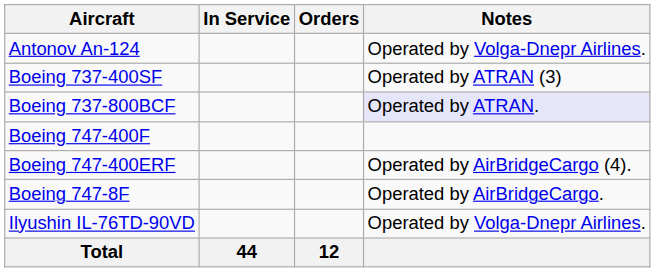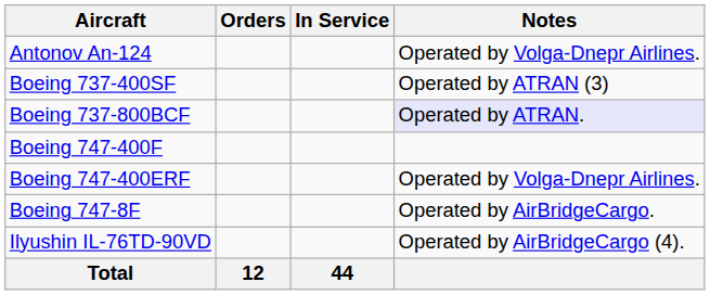 <table class="wikitable" style="margin-left: auto; margin-right: auto; border: none;">
 <tr>
 <th>Aircraft</th>
+<th>Orders</th>
 <th>In Service</th>
-<th>Orders</th>
 <th>Notes</th>
 </tr>
 <tr>
 <td><a href='#'>Antonov An-124</a></td>
 <td></td>
 <td></td>
 <td>Operated by <a href='#'>Volga-Dnepr Airlines</a>.</td>
 </tr>
 <tr>
 <td><a href='#'>Boeing 737-400SF</a></td>
 <td></td>
 <td></td>
 <td>Operated by <a href='#'>ATRAN</a> (3)</td>
 </tr>
 <tr>
 <td><a href='#'>Boeing 737-800BCF</a></td>
 <td></td>
 <td></td>
 <td style="background: lavender;">Operated by <a href='#'>ATRAN</a>.</td>
 </tr>
 <tr>
 <td><a href='#'>Boeing 747-400F</a></td>
 <td></td>
 <td></td>
 <td></td>
 </tr>
 <tr>
 <td><a href='#'>Boeing 747-400ERF</a></td>
 <td></td>
 <td></td>
-<td>Operated by <a href='#'>AirBridgeCargo</a> (4).</td>
+<td>Operated by <a href='#'>Volga-Dnepr Airlines</a>.</td>
 </tr>
 <tr>
 <td><a href='#'>Boeing 747-8F</a></td>
 <td></td>
 <td></td>
 <td>Operated by <a href='#'>AirBridgeCargo</a>.</td>
 </tr>
 <tr>
 <td><a href='#'>Ilyushin IL-76TD-90VD</a></td>
 <td></td>
 <td></td>
-<td>Operated by <a href='#'>Volga-Dnepr Airlines</a>.</td>
+<td>Operated by <a href='#'>AirBridgeCargo</a> (4).</td>
 </tr>
 <tr>
 <th>Total</th>
+<th>12</th>
 <th>44</th>
-<th>12</th>
 <th></th>
 </tr>
 </table>
